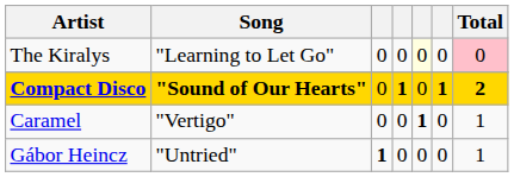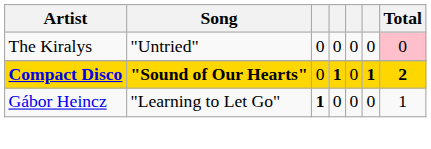 <table class="sortable wikitable" style="margin: 1em auto 1em auto; text-align:center">
 <tr>
 <th>Artist</th>
 <th>Song</th>
 <th><small></small></th>
 <th><small></small></th>
 <th><small></small></th>
 <th><small></small></th>
 <th>Total</th>
 </tr>
 <tr>
 <td align="left" data-sort-value="Kiralys, The">The Kiralys</td>
-<td align="left">"Learning to Let Go"</td>
+<td align="left">"Untried"</td>
 <td>0</td>
 <td>0</td>
-<td style="background: lightyellow;">0</td>
+<td>0</td>
 <td>0</td>
 <td style="background: pink;">0</td>
 </tr>
 <tr>
 </tr>
 <tr style="background:gold;">
 <td align="left"><strong><a href='#'>Compact Disco</a></strong></td>
 <td align="left"><strong>"Sound of Our Hearts"</strong></td>
 <td>0</td>
 <td><strong>1</strong></td>
 <td>0</td>
 <td><strong>1</strong></td>
 <td><strong>2</strong></td>
 </tr>
 <tr>
-<td align="left"><a href='#'>Caramel</a></td>
-<td align="left">"Vertigo"</td>
-<td>0</td>
-<td>0</td>
-<td><strong>1</strong></td>
-<td>0</td>
-<td>1</td>
-</tr>
-<tr>
 <td align="left"><a href='#'>Gábor Heincz</a></td>
-<td align="left">"Untried"</td>
+<td align="left">"Learning to Let Go"</td>
 <td><strong>1</strong></td>
 <td>0</td>
 <td>0</td>
 <td>0</td>
 <td>1</td>
 </tr>
 </table>
